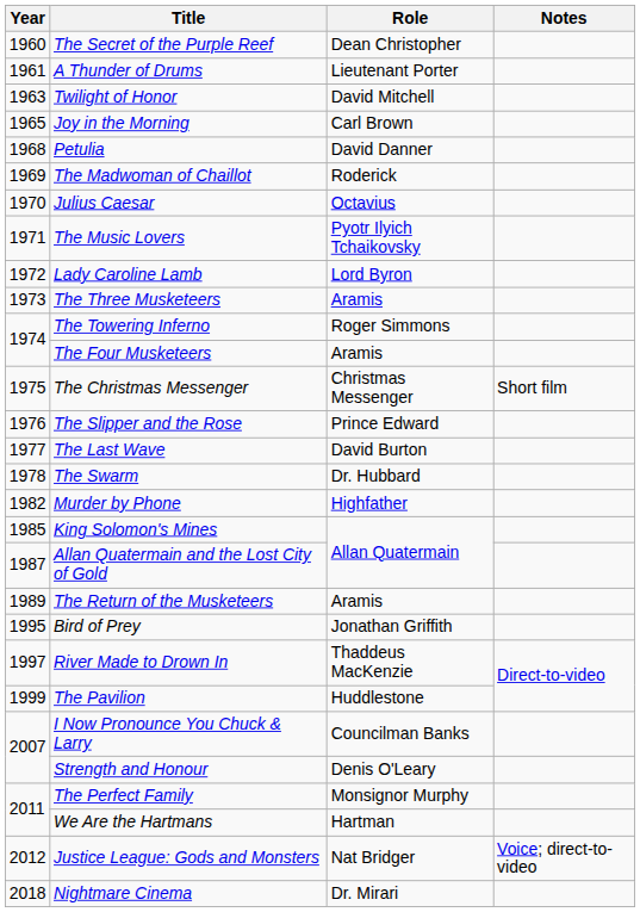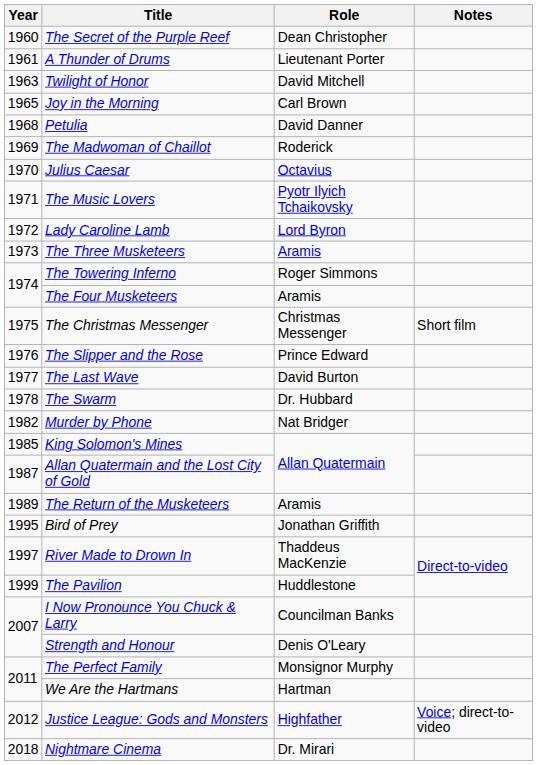 <table class="wikitable sortable">
 <tr>
 <th>Year</th>
 <th>Title</th>
 <th>Role</th>
 <th class="unsortable">Notes</th>
 </tr>
 <tr>
 <td>1960</td>
 <td><em><a href='#'>The Secret of the Purple Reef</a></em></td>
 <td>Dean Christopher</td>
 <td></td>
 </tr>
 <tr>
 <td>1961</td>
 <td><em><a href='#'>A Thunder of Drums</a></em></td>
 <td>Lieutenant Porter</td>
 <td></td>
 </tr>
 <tr>
 <td>1963</td>
 <td><em><a href='#'>Twilight of Honor</a></em></td>
 <td>David Mitchell</td>
 <td></td>
 </tr>
 <tr>
 <td>1965</td>
 <td><em><a href='#'>Joy in the Morning</a></em></td>
 <td>Carl Brown</td>
 <td></td>
 </tr>
 <tr>
 <td>1968</td>
 <td><em><a href='#'>Petulia</a></em></td>
 <td>David Danner</td>
 <td></td>
 </tr>
 <tr>
 <td>1969</td>
 <td><em><a href='#'>The Madwoman of Chaillot</a></em></td>
 <td>Roderick</td>
 <td></td>
 </tr>
 <tr>
 <td>1970</td>
 <td><em><a href='#'>Julius Caesar</a></em></td>
 <td><a href='#'>Octavius</a></td>
 <td></td>
 </tr>
 <tr>
 <td>1971</td>
 <td><em><a href='#'>The Music Lovers</a></em></td>
 <td><a href='#'>Pyotr Ilyich Tchaikovsky</a></td>
 <td></td>
 </tr>
 <tr>
 <td>1972</td>
 <td><em><a href='#'>Lady Caroline Lamb</a></em></td>
 <td><a href='#'>Lord Byron</a></td>
 <td></td>
 </tr>
 <tr>
 <td>1973</td>
 <td><em><a href='#'>The Three Musketeers</a></em></td>
 <td><a href='#'>Aramis</a></td>
 <td></td>
 </tr>
 <tr>
 <td rowspan="2">1974</td>
 <td><em><a href='#'>The Towering Inferno</a></em></td>
 <td>Roger Simmons</td>
 <td></td>
 </tr>
 <tr>
 <td><em><a href='#'>The Four Musketeers</a></em></td>
 <td>Aramis</td>
 <td></td>
 </tr>
 <tr>
 <td>1975</td>
 <td><em>The Christmas Messenger</em></td>
 <td>Christmas Messenger</td>
 <td>Short film</td>
 </tr>
 <tr>
 <td>1976</td>
 <td><em><a href='#'>The Slipper and the Rose</a></em></td>
 <td>Prince Edward</td>
 <td></td>
 </tr>
 <tr>
 <td>1977</td>
 <td><em><a href='#'>The Last Wave</a></em></td>
 <td>David Burton</td>
 <td></td>
 </tr>
 <tr>
 <td>1978</td>
 <td><em><a href='#'>The Swarm</a></em></td>
 <td>Dr. Hubbard</td>
 <td></td>
 </tr>
 <tr>
 <td>1982</td>
 <td><em><a href='#'>Murder by Phone</a></em></td>
-<td><a href='#'>Highfather</a></td>
+<td>Nat Bridger</td>
 <td></td>
 </tr>
 <tr>
 <td>1985</td>
 <td><em><a href='#'>King Solomon's Mines</a></em></td>
 <td rowspan="2"><a href='#'>Allan Quatermain</a></td>
 <td></td>
 </tr>
 <tr>
 <td>1987</td>
 <td><em><a href='#'>Allan Quatermain and the Lost City of Gold</a></em></td>
 <td></td>
 </tr>
 <tr>
 <td>1989</td>
 <td><em><a href='#'>The Return of the Musketeers</a></em></td>
 <td>Aramis</td>
 <td></td>
 </tr>
 <tr>
 <td>1995</td>
 <td><em>Bird of Prey</em></td>
 <td>Jonathan Griffith</td>
 <td></td>
 </tr>
 <tr>
 <td>1997</td>
 <td><em><a href='#'>River Made to Drown In</a></em></td>
 <td>Thaddeus MacKenzie</td>
 <td rowspan="2"><a href='#'>Direct-to-video</a></td>
 </tr>
 <tr>
 <td>1999</td>
 <td><em><a href='#'>The Pavilion</a></em></td>
 <td>Huddlestone</td>
 </tr>
 <tr>
 <td rowspan="2">2007</td>
 <td><em><a href='#'>I Now Pronounce You Chuck & Larry</a></em></td>
 <td>Councilman Banks</td>
 <td></td>
 </tr>
 <tr>
 <td><em><a href='#'>Strength and Honour</a></em></td>
 <td>Denis O'Leary</td>
 <td></td>
 </tr>
 <tr>
 <td rowspan="2">2011</td>
 <td><em><a href='#'>The Perfect Family</a></em></td>
 <td>Monsignor Murphy</td>
 <td></td>
 </tr>
 <tr>
 <td><em>We Are the Hartmans</em></td>
 <td>Hartman</td>
 <td></td>
 </tr>
 <tr>
 <td>2012</td>
 <td><em><a href='#'>Justice League: Gods and Monsters</a></em></td>
-<td>Nat Bridger</td>
+<td><a href='#'>Highfather</a></td>
 <td><a href='#'>Voice</a>; direct-to-video</td>
 </tr>
 <tr>
 <td>2018</td>
 <td><em><a href='#'>Nightmare Cinema</a></em></td>
 <td>Dr. Mirari</td>
 <td></td>
 </tr>
 </table>
